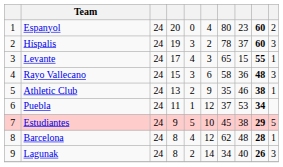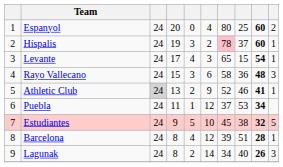 <table class="wikitable" style="text-align: center;">
 <tr>
 <th width=20></th>
 <th width=200>Team</th>
 <th width=20></th>
 <th width=20></th>
 <th width=20></th>
 <th width=20></th>
 <th width=20></th>
 <th width=20></th>
 <th width=20></th>
 <th></th>
 </tr>
 <tr>
 <td>1</td>
 <td align="left"><a href='#'>Espanyol</a></td>
 <td>24</td>
 <td>20</td>
 <td>0</td>
 <td>4</td>
 <td>80</td>
-<td>23</td>
+<td>25</td>
 <td><strong>60</strong></td>
 <td>2</td>
 </tr>
 <tr>
 <td>2</td>
 <td align="left"><a href='#'>Híspalis</a></td>
 <td>24</td>
 <td>19</td>
 <td>3</td>
 <td>2</td>
-<td>78</td>
+<td style="background: pink;">78</td>
 <td>37</td>
 <td><strong>60</strong></td>
-<td>3</td>
+<td>1</td>
 </tr>
 <tr>
 <td>3</td>
 <td align="left"><a href='#'>Levante</a></td>
 <td>24</td>
 <td>17</td>
 <td>4</td>
 <td>3</td>
 <td>65</td>
 <td>15</td>
-<td><strong>55</strong></td>
+<td><strong>54</strong></td>
 <td>1</td>
 </tr>
 <tr>
 <td>4</td>
 <td align="left"><a href='#'>Rayo Vallecano</a></td>
 <td>24</td>
 <td>15</td>
 <td>3</td>
 <td>6</td>
 <td>58</td>
 <td>36</td>
 <td><strong>48</strong></td>
 <td>3</td>
 </tr>
 <tr>
 <td>5</td>
 <td align="left"><a href='#'>Athletic Club</a></td>
-<td>24</td>
+<td style="background: lightgrey;">24</td>
 <td>13</td>
 <td>2</td>
 <td>9</td>
-<td>35</td>
+<td>52</td>
 <td>46</td>
-<td><strong>38</strong></td>
+<td><strong>41</strong></td>
 <td>1</td>
 </tr>
 <tr>
 <td>6</td>
 <td align="left"><a href='#'>Puebla</a></td>
 <td>24</td>
 <td>11</td>
 <td>1</td>
 <td>12</td>
 <td>37</td>
 <td>53</td>
 <td><strong>34</strong></td>
 <td></td>
 </tr>
 <tr bgcolor=#FFCCCC>
 <td>7</td>
 <td align="left"><a href='#'>Estudiantes</a></td>
 <td>24</td>
 <td>9</td>
 <td>5</td>
 <td>10</td>
 <td>45</td>
 <td>38</td>
-<td><strong>29</strong></td>
+<td><strong>32</strong></td>
 <td>5</td>
 </tr>
 <tr>
 <td>8</td>
 <td align="left"><a href='#'>Barcelona</a></td>
 <td>24</td>
 <td>8</td>
 <td>4</td>
 <td>12</td>
-<td>62</td>
-<td>48</td>
+<td>39</td>
+<td>51</td>
 <td><strong>28</strong></td>
 <td>1</td>
 </tr>
 <tr>
 <td>9</td>
 <td align="left"><a href='#'>Lagunak</a></td>
 <td>24</td>
 <td>8</td>
 <td>2</td>
 <td>14</td>
 <td>34</td>
 <td>40</td>
 <td><strong>26</strong></td>
 <td>3</td>
 </tr>
 <tr>
 </tr>
 </table>
